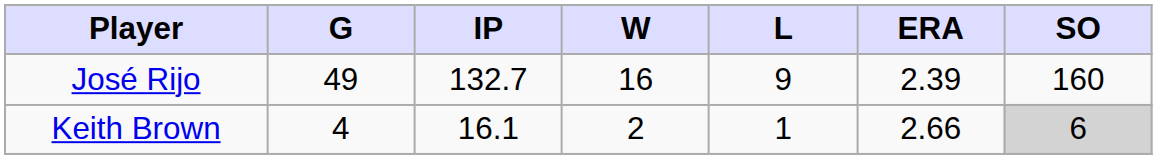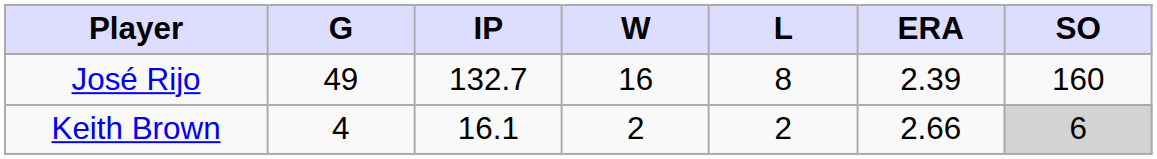 <table class="wikitable sortable">
 <tr>
 <th style="background:#ddf; width:16%;">Player</th>
 <th style="background:#ddf; width:9%;">G</th>
 <th style="background:#ddf; width:9%;">IP</th>
 <th style="background:#ddf; width:9%;">W</th>
 <th style="background:#ddf; width:9%;">L</th>
 <th style="background:#ddf; width:9%;">ERA</th>
 <th style="background:#ddf; width:9%;">SO</th>
 </tr>
 <tr align="center">
 <td><a href='#'>José Rijo</a></td>
 <td>49</td>
 <td>132.7</td>
 <td>16</td>
-<td>9</td>
+<td>8</td>
 <td>2.39</td>
 <td>160</td>
 </tr>
 <tr align="center">
 <td><a href='#'>Keith Brown</a></td>
 <td>4</td>
 <td>16.1</td>
 <td>2</td>
-<td>1</td>
+<td>2</td>
 <td>2.66</td>
 <td style="background: lightgrey;">6</td>
 </tr>
 </table>
